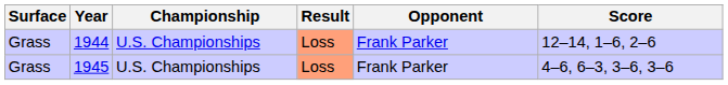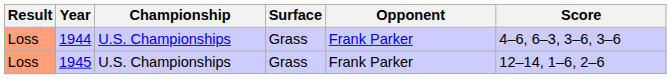 <table class='sortable wikitable'>
 <tr>
-<th style="width:50px">Surface</th>
+<th style="width:40px">Result</th>
 <th style="width:35px">Year</th>
 <th style="width:180px">Championship</th>
-<th style="width:40px">Result</th>
+<th style="width:50px">Surface</th>
 <th style="width:180px">Opponent</th>
 <th style="width:180px" class="unsortable">Score</th>
 </tr>
 <tr style="background:#ccf;">
-<td>Grass</td>
+<td style="background:#ffa07a;">Loss</td>
 <td><a href='#'>1944</a></td>
 <td><a href='#'>U.S. Championships</a></td>
+<td>Grass</td>
+<td> <a href='#'>Frank Parker</a></td>
+<td>4–6, 6–3, 3–6, 3–6</td>
+</tr>
+<tr style="background:#ccf;">
 <td style="background:#ffa07a;">Loss</td>
-<td> <a href='#'>Frank Parker</a></td>
+<td><a href='#'>1945</a></td>
+<td>U.S. Championships</td>
+<td>Grass</td>
+<td> Frank Parker</td>
 <td>12–14, 1–6, 2–6</td>
 </tr>
-<tr style="background:#ccf;">
-<td>Grass</td>
-<td><a href='#'>1945</a></td>
-<td>U.S. Championships</td>
-<td style="background:#ffa07a;">Loss</td>
-<td> Frank Parker</td>
-<td>4–6, 6–3, 3–6, 3–6</td>
-</tr>
 </table>
